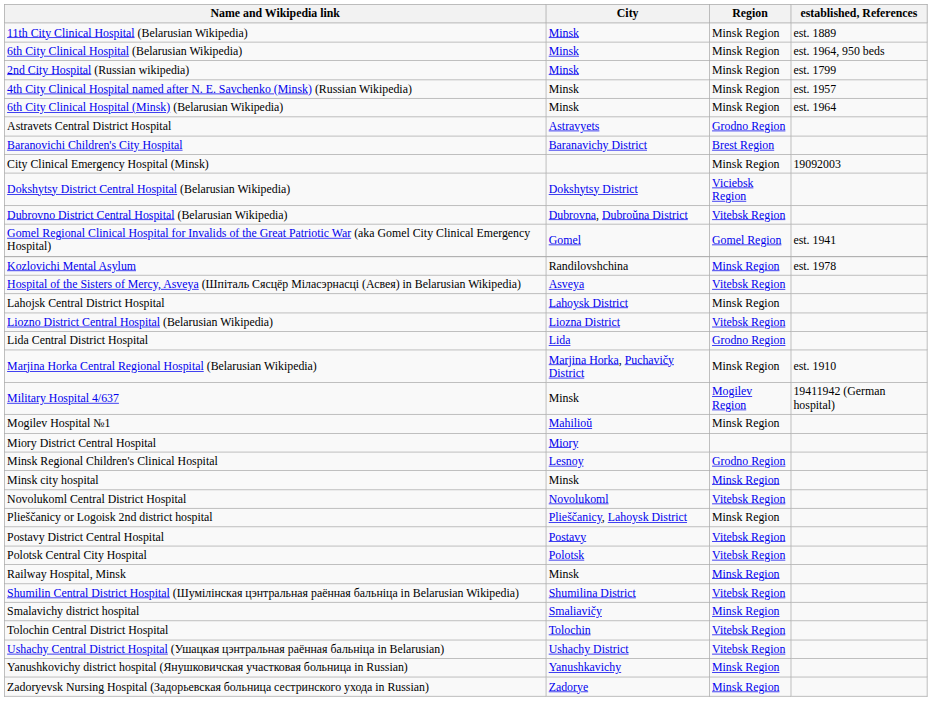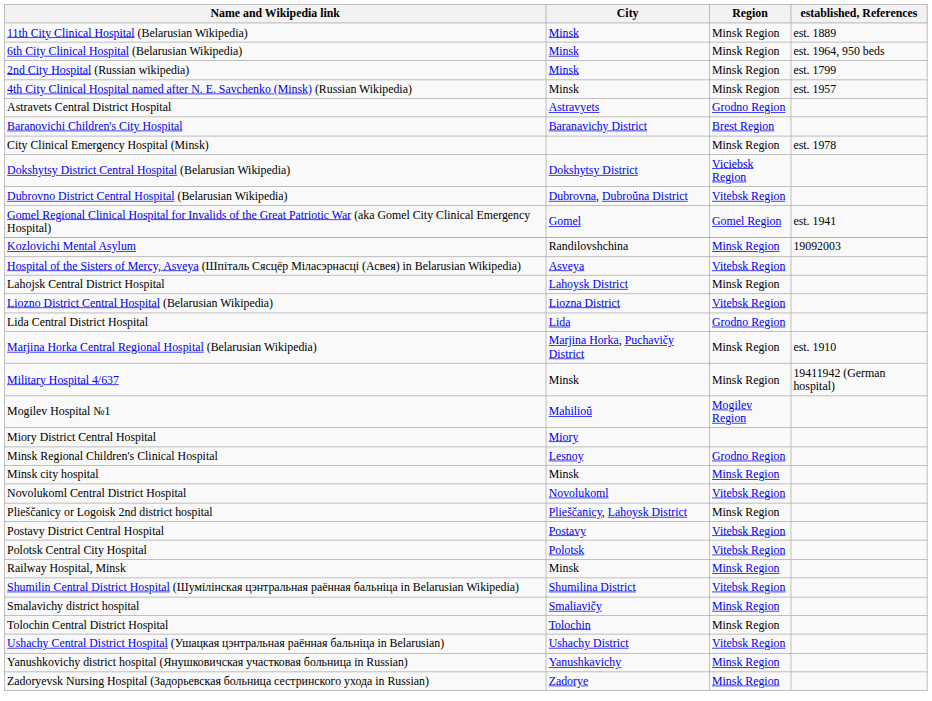 <table class="wikitable sortable plainrowheaders" summary="List of Hospitals in Yemen">
 <tr bgcolor="#CCCCCC">
 <th>Name and Wikipedia link</th>
 <th>City</th>
 <th>Region</th>
 <th>established, References</th>
 </tr>
 <tr>
 <td><a href='#'>11th City Clinical Hospital</a> (Belarusian Wikipedia)</td>
 <td><a href='#'>Minsk</a></td>
 <td>Minsk Region</td>
 <td>est. 1889</td>
 </tr>
 <tr>
 <td><a href='#'>6th City Clinical Hospital</a> (Belarusian Wikipedia)</td>
 <td><a href='#'>Minsk</a></td>
 <td>Minsk Region</td>
 <td>est. 1964, 950 beds</td>
 </tr>
 <tr>
 <td><a href='#'>2nd City Hospital</a> (Russian wikipedia)</td>
 <td><a href='#'>Minsk</a></td>
 <td>Minsk Region</td>
 <td>est. 1799</td>
 </tr>
 <tr>
 <td><a href='#'>4th City Clinical Hospital named after N. E. Savchenko (Minsk)</a> (Russian Wikipedia)</td>
 <td>Minsk</td>
 <td>Minsk Region</td>
 <td>est. 1957</td>
 </tr>
 <tr>
-<td><a href='#'>6th City Clinical Hospital (Minsk)</a> (Belarusian Wikipedia)</td>
-<td>Minsk</td>
-<td>Minsk Region</td>
-<td>est. 1964</td>
-</tr>
-<tr>
 <td>Astravets Central District Hospital</td>
 <td><a href='#'>Astravyets</a></td>
 <td><a href='#'>Grodno Region</a></td>
 <td></td>
 </tr>
 <tr>
 <td><a href='#'>Baranovichi Children's City Hospital</a></td>
 <td><a href='#'>Baranavichy District</a></td>
 <td><a href='#'>Brest Region</a></td>
 <td></td>
 </tr>
 <tr>
 <td>City Clinical Emergency Hospital (Minsk)</td>
 <td></td>
 <td>Minsk Region</td>
-<td>19092003</td>
+<td>est. 1978</td>
 </tr>
 <tr>
 <td><a href='#'>Dokshytsy District Central Hospital</a> (Belarusian Wikipedia)</td>
 <td><a href='#'>Dokshytsy District</a></td>
 <td><a href='#'>Viciebsk Region</a></td>
 <td></td>
 </tr>
 <tr>
 <td><a href='#'>Dubrovno District Central Hospital</a> (Belarusian Wikipedia)</td>
 <td><a href='#'>Dubrovna</a>, <a href='#'>Dubroŭna District</a></td>
 <td><a href='#'>Vitebsk Region</a></td>
 <td></td>
 </tr>
 <tr>
 <td><a href='#'>Gomel Regional Clinical Hospital for Invalids of the Great Patriotic War</a> (aka Gomel City Clinical Emergency Hospital)</td>
 <td><a href='#'>Gomel</a></td>
 <td><a href='#'>Gomel Region</a></td>
 <td>est. 1941</td>
 </tr>
 <tr>
 </tr>
 <tr>
 <td><a href='#'>Kozlovichi Mental Asylum</a></td>
 <td>Randilovshchina</td>
 <td><a href='#'>Minsk Region</a></td>
-<td>est. 1978</td>
+<td>19092003</td>
 </tr>
 <tr>
 <td><a href='#'>Hospital of the Sisters of Mercy, Asveya</a> (Шпіталь Сясцёр Міласэрнасці (Асвея) in Belarusian Wikipedia)</td>
 <td><a href='#'>Asveya</a></td>
 <td><a href='#'>Vitebsk Region</a></td>
 <td></td>
 </tr>
 <tr>
 <td>Lahojsk Central District Hospital</td>
 <td><a href='#'>Lahoysk District</a></td>
 <td>Minsk Region</td>
 <td></td>
 </tr>
 <tr>
 <td><a href='#'>Liozno District Central Hospital</a> (Belarusian  Wikipedia)</td>
 <td><a href='#'>Liozna District</a></td>
 <td><a href='#'>Vitebsk Region</a></td>
 <td></td>
 </tr>
 <tr>
 <td>Lida Central District Hospital</td>
 <td><a href='#'>Lida</a></td>
 <td><a href='#'>Grodno Region</a></td>
 <td></td>
 </tr>
 <tr>
 <td><a href='#'>Marjina Horka Central Regional Hospital</a> (Belarusian Wikipedia)</td>
 <td><a href='#'>Marjina Horka</a>, <a href='#'>Puchavičy District</a></td>
 <td>Minsk Region</td>
 <td>est. 1910</td>
 </tr>
 <tr>
 <td><a href='#'>Military Hospital 4/637</a></td>
 <td>Minsk</td>
-<td><a href='#'>Mogilev Region</a></td>
+<td>Minsk Region</td>
 <td>19411942 (German hospital)</td>
 </tr>
 <tr>
 <td>Mogilev Hospital №1</td>
 <td><a href='#'>Mahilioŭ</a></td>
-<td>Minsk Region</td>
+<td><a href='#'>Mogilev Region</a></td>
 <td></td>
 </tr>
 <tr>
 <td>Miory District Central Hospital</td>
 <td><a href='#'>Miory</a></td>
 <td></td>
 <td></td>
 </tr>
 <tr>
 <td>Minsk Regional Children's Clinical Hospital</td>
 <td><a href='#'>Lesnoy</a></td>
 <td><a href='#'>Grodno Region</a></td>
 <td></td>
 </tr>
 <tr>
 <td>Minsk city hospital</td>
 <td>Minsk</td>
 <td><a href='#'>Minsk Region</a></td>
 <td></td>
 </tr>
 <tr>
 <td>Novolukoml Central District Hospital</td>
 <td><a href='#'>Novolukoml</a></td>
 <td><a href='#'>Vitebsk Region</a></td>
 <td></td>
 </tr>
 <tr>
 <td>Plieščanicy or Logoisk 2nd district hospital</td>
 <td><a href='#'>Plieščanicy</a>, <a href='#'>Lahoysk District</a></td>
 <td>Minsk Region</td>
 <td></td>
 </tr>
 <tr>
 <td>Postavy District Central Hospital</td>
 <td><a href='#'>Postavy</a></td>
 <td><a href='#'>Vitebsk Region</a></td>
 <td></td>
 </tr>
 <tr>
 <td>Polotsk Central City Hospital</td>
 <td><a href='#'>Polotsk</a></td>
 <td><a href='#'>Vitebsk Region</a></td>
 <td></td>
 </tr>
 <tr>
 <td>Railway Hospital, Minsk</td>
 <td>Minsk</td>
 <td><a href='#'>Minsk Region</a></td>
 <td></td>
 </tr>
 <tr>
 <td><a href='#'>Shumilin Central District Hospital</a> (Шумілінская цэнтральная раённая бальніца in Belarusian Wikipedia)</td>
 <td><a href='#'>Shumilina District</a></td>
 <td><a href='#'>Vitebsk Region</a></td>
 <td></td>
 </tr>
 <tr>
 <td>Smalavichy district hospital</td>
 <td><a href='#'>Smaliavičy</a></td>
 <td><a href='#'>Minsk Region</a></td>
 <td></td>
 </tr>
 <tr>
 <td>Tolochin Central District Hospital</td>
 <td><a href='#'>Tolochin</a></td>
-<td><a href='#'>Vitebsk Region</a></td>
+<td>Minsk Region</td>
 <td></td>
 </tr>
 <tr>
 <td><a href='#'>Ushachy Central District Hospital</a> (Ушацкая цэнтральная раённая бальніца in Belarusian)</td>
 <td><a href='#'>Ushachy District</a></td>
 <td><a href='#'>Vitebsk Region</a></td>
 <td></td>
 </tr>
 <tr>
 <td>Yanushkovichy district hospital (Янушковичская участковая больница in Russian)</td>
 <td><a href='#'>Yanushkavichy</a></td>
 <td><a href='#'>Minsk Region</a></td>
 <td></td>
 </tr>
 <tr>
 <td>Zadoryevsk Nursing Hospital (Задорьевская больница сестринского ухода in Russian)</td>
 <td><a href='#'>Zadorye</a></td>
 <td><a href='#'>Minsk Region</a></td>
 <td></td>
 </tr>
 </table>
